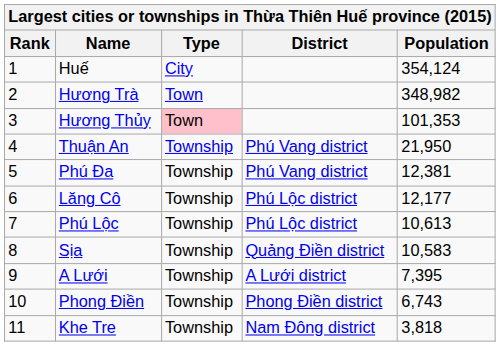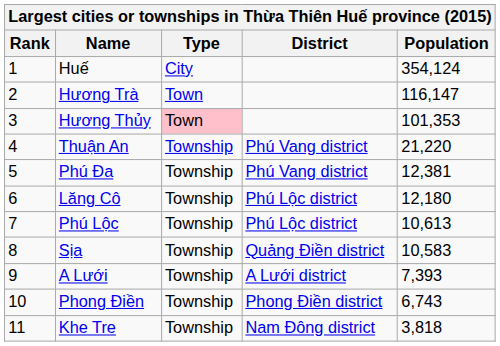 <table class="wikitable sortable">
 <tr>
 <th colspan="5">Largest cities or townships in Thừa Thiên Huế province (2015)</th>
 </tr>
 <tr>
 <th>Rank</th>
 <th>Name</th>
 <th>Type</th>
 <th>District</th>
 <th>Population</th>
 </tr>
 <tr>
 <td>1</td>
 <td>Huế</td>
 <td><a href='#'>City</a></td>
 <td></td>
 <td>354,124</td>
 </tr>
 <tr>
 <td>2</td>
 <td><a href='#'>Hương Trà</a></td>
 <td><a href='#'>Town</a></td>
 <td></td>
-<td>348,982</td>
+<td>116,147</td>
 </tr>
 <tr>
 <td>3</td>
 <td><a href='#'>Hương Thủy</a></td>
 <td style="background: pink;">Town</td>
 <td></td>
 <td>101,353</td>
 </tr>
 <tr>
 <td>4</td>
 <td><a href='#'>Thuận An</a></td>
 <td><a href='#'>Township</a></td>
 <td><a href='#'>Phú Vang district</a></td>
-<td>21,950</td>
+<td>21,220</td>
 </tr>
 <tr>
 <td>5</td>
 <td><a href='#'>Phú Đa</a></td>
 <td>Township</td>
 <td><a href='#'>Phú Vang district</a></td>
 <td>12,381</td>
 </tr>
 <tr>
 <td>6</td>
 <td><a href='#'>Lăng Cô</a></td>
 <td>Township</td>
 <td><a href='#'>Phú Lộc district</a></td>
-<td>12,177</td>
+<td>12,180</td>
 </tr>
 <tr>
 <td>7</td>
 <td><a href='#'>Phú Lộc</a></td>
 <td>Township</td>
 <td><a href='#'>Phú Lộc district</a></td>
 <td>10,613</td>
 </tr>
 <tr>
 <td>8</td>
 <td><a href='#'>Sịa</a></td>
 <td>Township</td>
 <td><a href='#'>Quảng Điền district</a></td>
 <td>10,583</td>
 </tr>
 <tr>
 <td>9</td>
 <td><a href='#'>A Lưới</a></td>
 <td>Township</td>
 <td><a href='#'>A Lưới district</a></td>
-<td>7,395</td>
+<td>7,393</td>
 </tr>
 <tr>
 <td>10</td>
 <td><a href='#'>Phong Điền</a></td>
 <td>Township</td>
 <td><a href='#'>Phong Điền district</a></td>
 <td>6,743</td>
 </tr>
 <tr>
 <td>11</td>
 <td><a href='#'>Khe Tre</a></td>
 <td>Township</td>
 <td><a href='#'>Nam Đông district</a></td>
 <td>3,818</td>
 </tr>
 </table>
